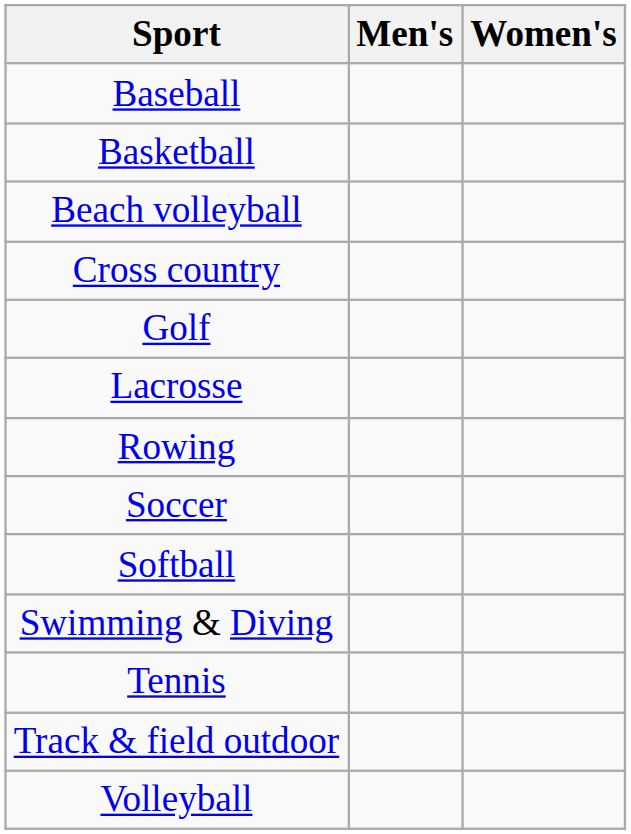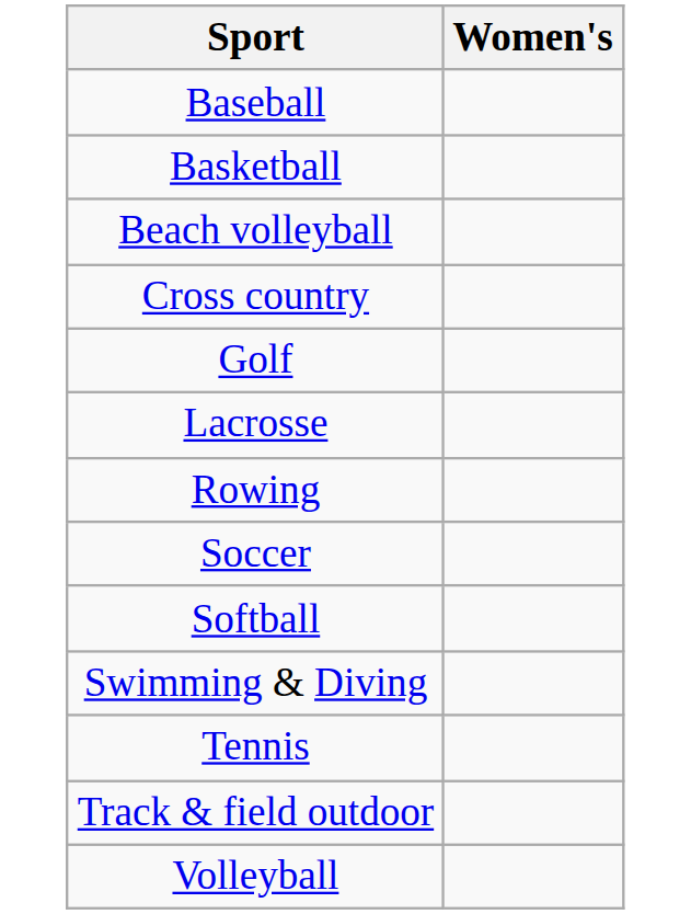 <table class="wikitable" style="margin:auto; text-align:center">
 <tr>
 <th>Sport</th>
-<th>Men's</th>
 <th>Women's</th>
 </tr>
 <tr>
 <td><a href='#'>Baseball</a></td>
 <td></td>
-<td></td>
 </tr>
 <tr>
 <td><a href='#'>Basketball</a></td>
-<td></td>
 <td></td>
 </tr>
 <tr>
 <td><a href='#'>Beach volleyball</a></td>
 <td></td>
-<td></td>
 </tr>
 <tr>
 <td><a href='#'>Cross country</a></td>
-<td></td>
 <td></td>
 </tr>
 <tr>
 <td><a href='#'>Golf</a></td>
 <td></td>
-<td></td>
 </tr>
 <tr>
 <td><a href='#'>Lacrosse</a></td>
-<td></td>
 <td></td>
 </tr>
 <tr>
 <td><a href='#'>Rowing</a></td>
 <td></td>
-<td></td>
 </tr>
 <tr>
 <td><a href='#'>Soccer</a></td>
-<td></td>
 <td></td>
 </tr>
 <tr>
 <td><a href='#'>Softball</a></td>
 <td></td>
-<td></td>
 </tr>
 <tr>
 <td><a href='#'>Swimming</a> & <a href='#'>Diving</a></td>
-<td></td>
 <td></td>
 </tr>
 <tr>
 <td><a href='#'>Tennis</a></td>
 <td></td>
-<td></td>
 </tr>
 <tr>
 <td><a href='#'>Track & field outdoor</a></td>
-<td></td>
 <td></td>
 </tr>
 <tr>
 <td><a href='#'>Volleyball</a></td>
 <td></td>
-<td></td>
 </tr>
 </table>
